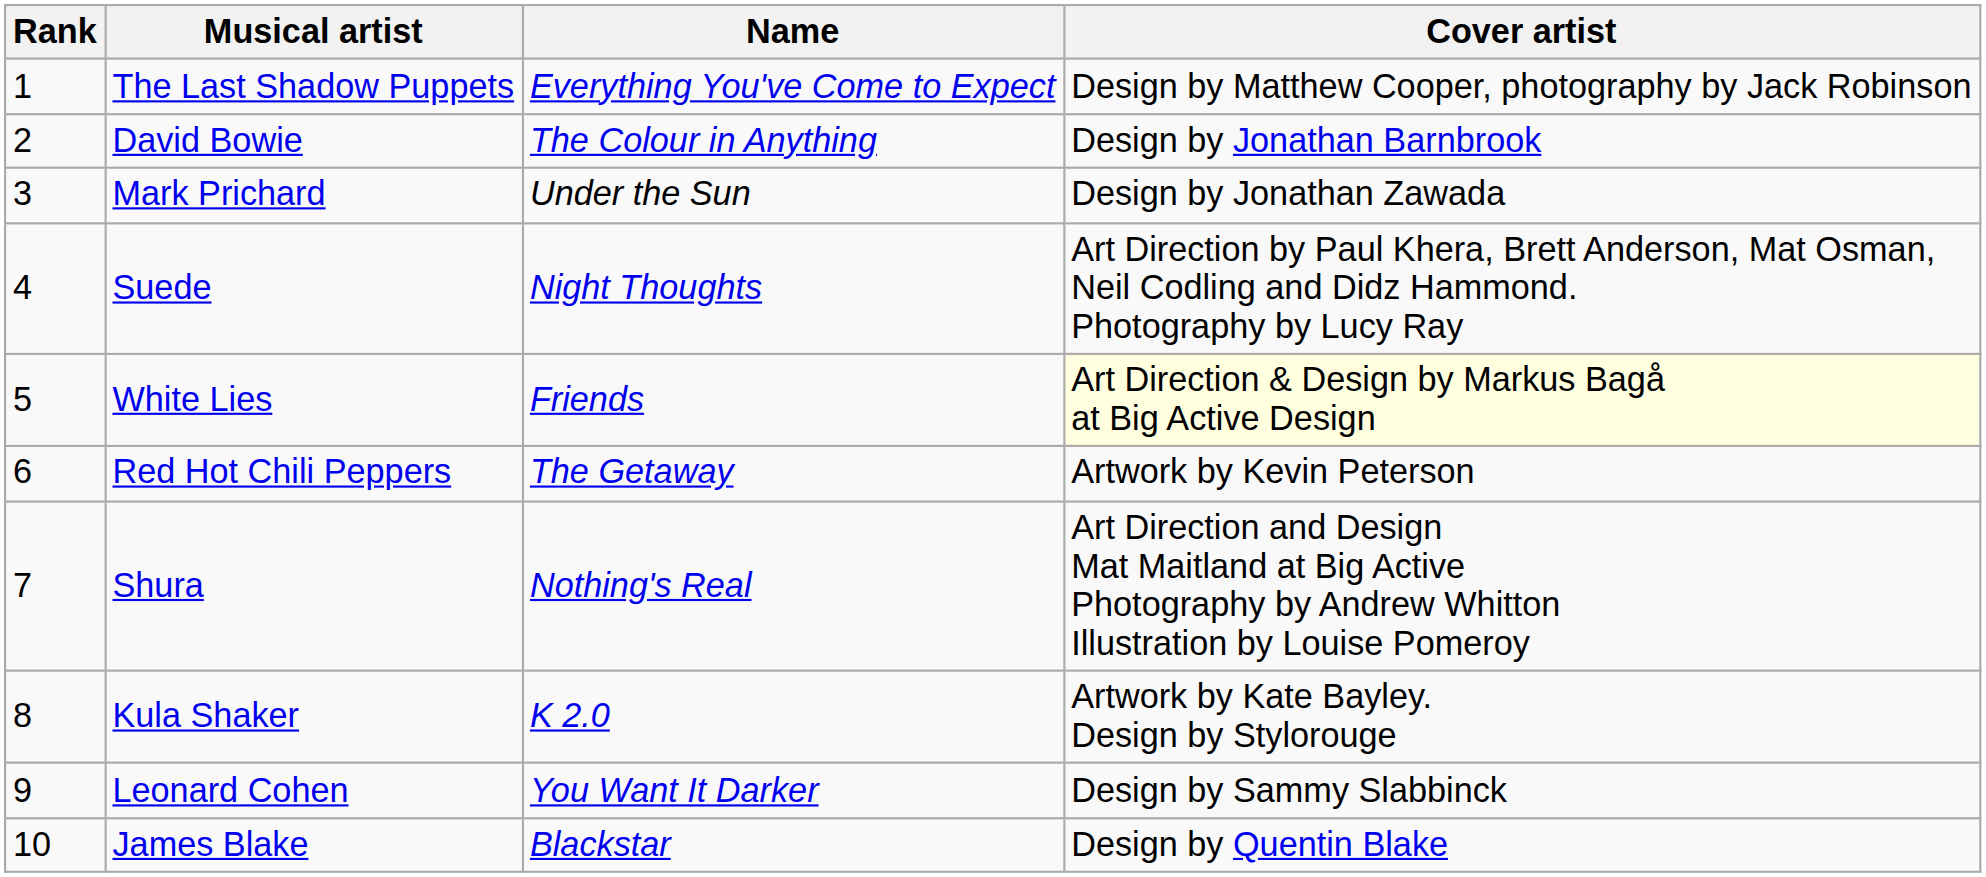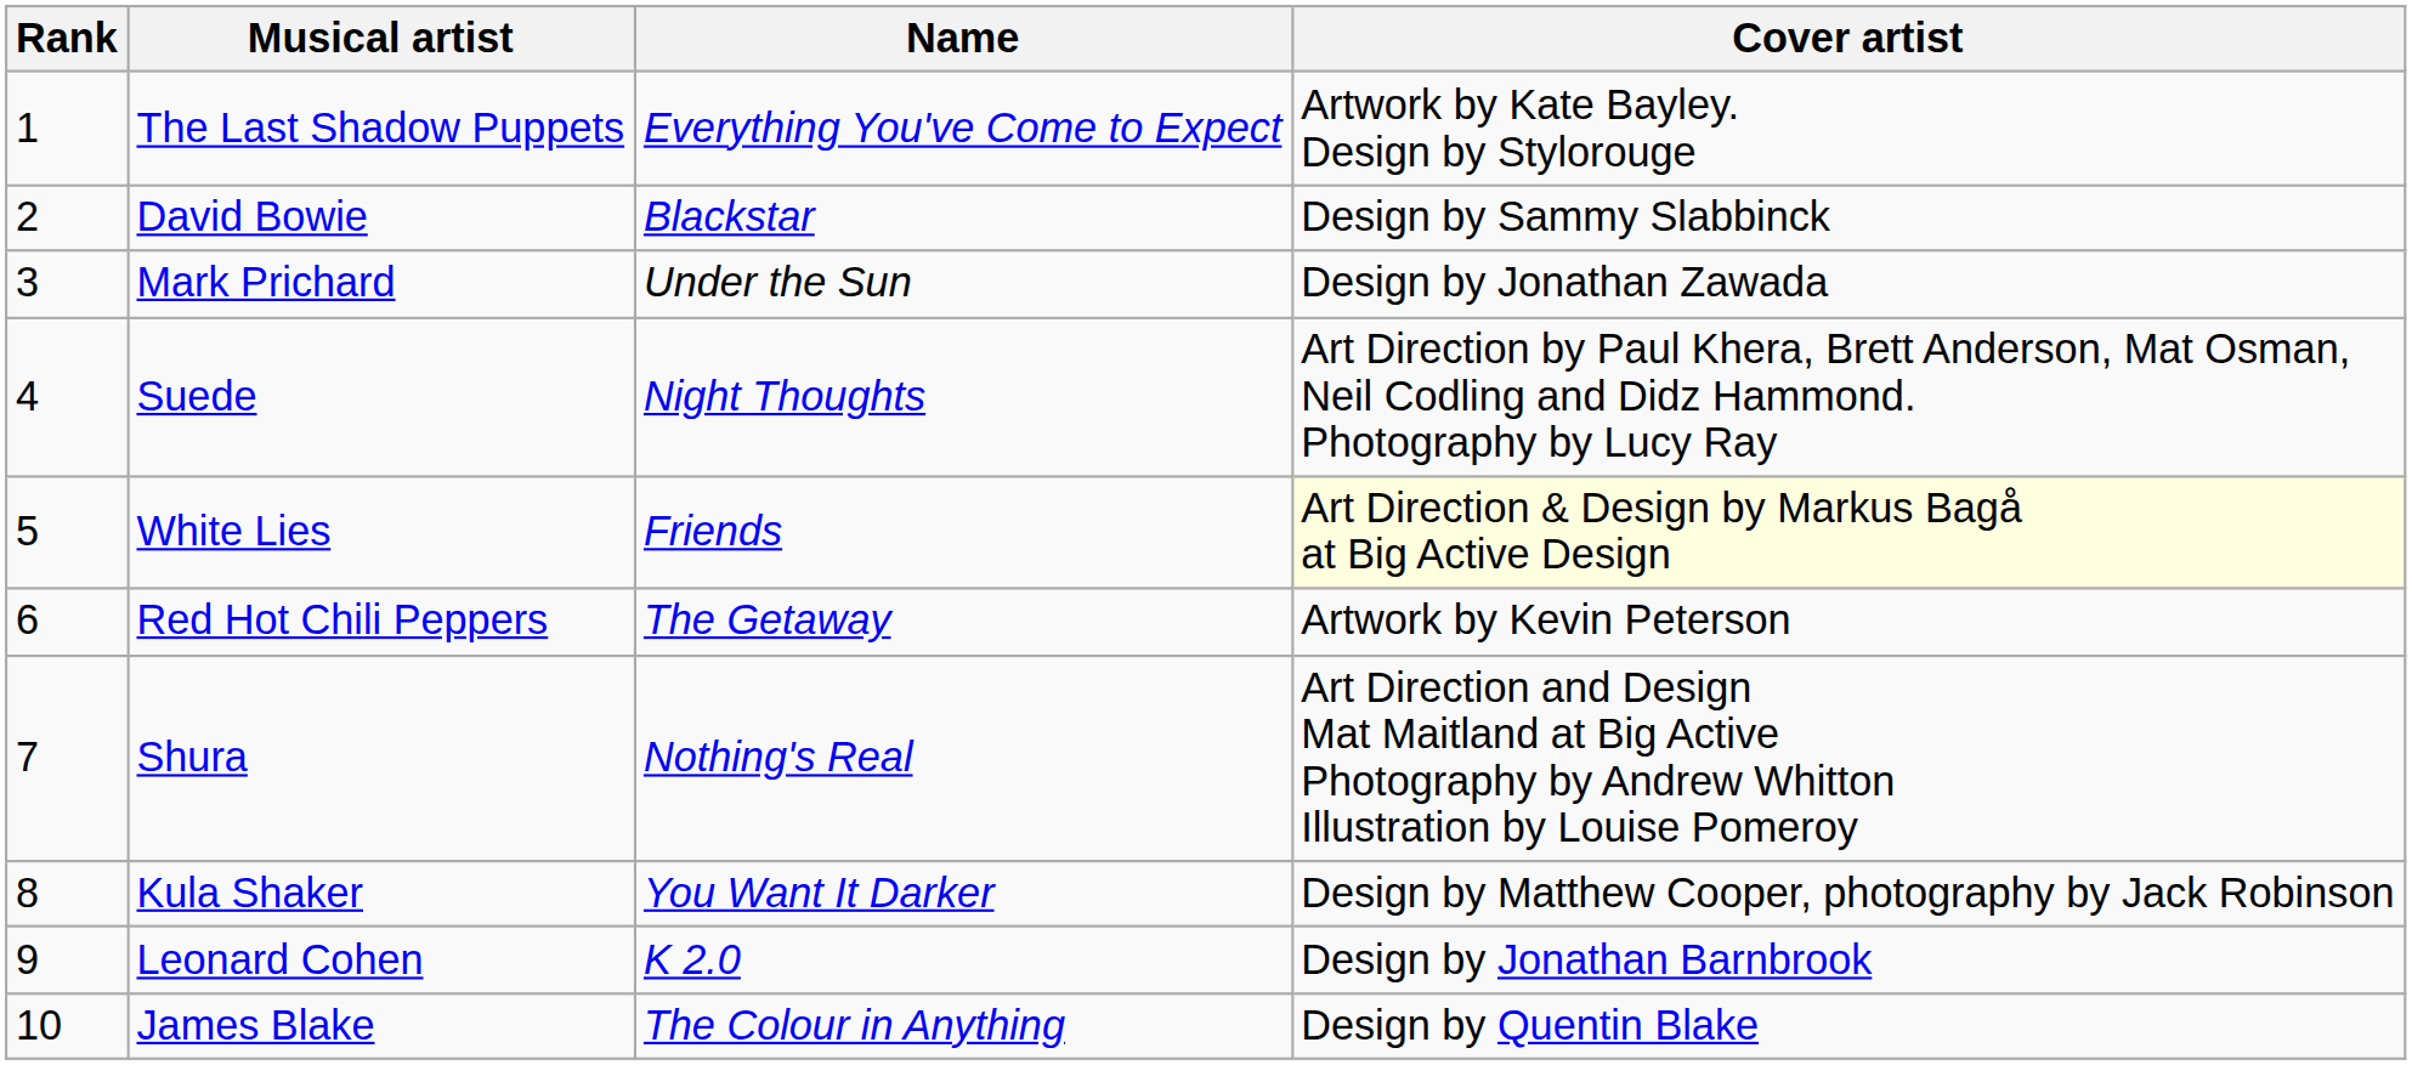 <table class=wikitable>
 <tr>
 <th>Rank</th>
 <th>Musical artist</th>
 <th>Name</th>
 <th>Cover artist</th>
 </tr>
 <tr>
 <td>1</td>
 <td><a href='#'>The Last Shadow Puppets</a></td>
 <td><em><a href='#'>Everything You've Come to Expect</a></em></td>
-<td>Design by Matthew Cooper, photography by Jack Robinson</td>
+<td>Artwork by Kate Bayley.<br>Design by Stylorouge</td>
 </tr>
 <tr>
 <td>2</td>
 <td><a href='#'>David Bowie</a></td>
-<td><em><a href='#'>The Colour in Anything</a></em></td>
-<td>Design by <a href='#'>Jonathan Barnbrook</a></td>
+<td><em><a href='#'>Blackstar</a></em></td>
+<td>Design by Sammy Slabbinck</td>
 </tr>
 <tr>
 <td>3</td>
 <td><a href='#'>Mark Prichard</a></td>
 <td><em>Under the Sun</em></td>
 <td>Design by Jonathan Zawada</td>
 </tr>
 <tr>
 <td>4</td>
 <td><a href='#'>Suede</a></td>
 <td><em><a href='#'>Night Thoughts</a></em></td>
 <td>Art Direction by Paul Khera, Brett Anderson, Mat Osman,<br>Neil Codling and Didz Hammond.<br>Photography by Lucy Ray</td>
 </tr>
 <tr>
 <td>5</td>
 <td><a href='#'>White Lies</a></td>
 <td><em><a href='#'>Friends</a></em></td>
 <td style="background: lightyellow;">Art Direction & Design by Markus Bagå<br>at Big Active Design</td>
 </tr>
 <tr>
 <td>6</td>
 <td><a href='#'>Red Hot Chili Peppers</a></td>
 <td><em><a href='#'>The Getaway</a></em></td>
 <td>Artwork by Kevin Peterson</td>
 </tr>
 <tr>
 <td>7</td>
 <td><a href='#'>Shura</a></td>
 <td><em><a href='#'>Nothing's Real</a></em></td>
 <td>Art Direction and Design<br>Mat Maitland at Big Active<br>Photography by Andrew Whitton<br>Illustration by Louise Pomeroy</td>
 </tr>
 <tr>
 <td>8</td>
 <td><a href='#'>Kula Shaker</a></td>
-<td><em><a href='#'>K 2.0</a></em></td>
-<td>Artwork by Kate Bayley.<br>Design by Stylorouge</td>
+<td><em><a href='#'>You Want It Darker</a></em></td>
+<td>Design by Matthew Cooper, photography by Jack Robinson</td>
 </tr>
 <tr>
 <td>9</td>
 <td><a href='#'>Leonard Cohen</a></td>
-<td><em><a href='#'>You Want It Darker</a></em></td>
-<td>Design by Sammy Slabbinck</td>
+<td><em><a href='#'>K 2.0</a></em></td>
+<td>Design by <a href='#'>Jonathan Barnbrook</a></td>
 </tr>
 <tr>
 <td>10</td>
 <td><a href='#'>James Blake</a></td>
-<td><em><a href='#'>Blackstar</a></em></td>
+<td><em><a href='#'>The Colour in Anything</a></em></td>
 <td>Design by <a href='#'>Quentin Blake</a></td>
 </tr>
 </table>
